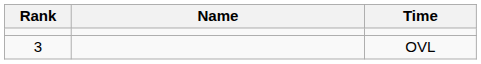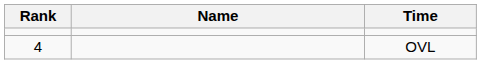 <table class="wikitable" style="text-align:center;">
 <tr>
 <th style="width:4em">Rank</th>
 <th style="width:19em">Name</th>
 <th style="width:7em">Time</th>
 </tr>
 <tr>
 <td></td>
 <td align=left><strong></strong></td>
 <td></td>
 </tr>
 <tr>
-<td>3</td>
+<td>4</td>
 <td align=left></td>
 <td>OVL</td>
 </tr>
 </table>
